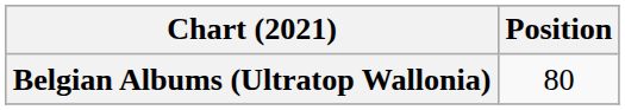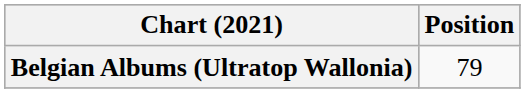 <table class="wikitable plainrowheaders" style="text-align:center">
 <tr>
 <th scope="col">Chart (2021)</th>
 <th scope="col">Position</th>
 </tr>
 <tr>
 <th scope="row">Belgian Albums (Ultratop Wallonia)</th>
-<td>80</td>
+<td>79</td>
 </tr>
 </table>
